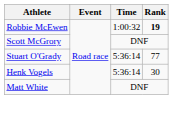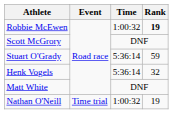 <table class=wikitable style="font-size:90%">
 <tr>
 <th>Athlete</th>
 <th>Event</th>
 <th>Time</th>
 <th>Rank</th>
 </tr>
 <tr>
 <td align=left><a href='#'>Robbie McEwen</a></td>
 <td align=left rowspan=5><a href='#'>Road race</a></td>
 <td align=center>1:00:32</td>
 <td align=center><strong>19</strong></td>
 </tr>
 <tr>
 <td align=left><a href='#'>Scott McGrory</a></td>
 <td align=center colspan=2>DNF</td>
 </tr>
 <tr>
 <td align=left><a href='#'>Stuart O'Grady</a></td>
 <td align=center>5:36:14</td>
-<td align=center>77</td>
+<td align=center>59</td>
 </tr>
 <tr>
 <td align=left><a href='#'>Henk Vogels</a></td>
 <td align=center>5:36:14</td>
-<td align=center>30</td>
+<td align=center>32</td>
 </tr>
 <tr>
 <td align=left><a href='#'>Matt White</a></td>
 <td align=center colspan=2>DNF</td>
 </tr>
+<tr>
+<td align=left><a href='#'>Nathan O'Neill</a></td>
+<td align=left><a href='#'>Time trial</a></td>
+<td align=center>1:00:32</td>
+<td align=center>19</td>
+</tr>
 </table>
